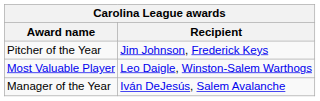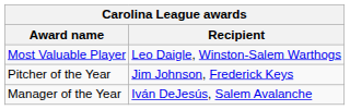 <table class="wikitable">
 <tr>
 <th colspan="2">Carolina League awards</th>
 </tr>
 <tr>
 <th>Award name</th>
 <th>Recipient</th>
 </tr>
 <tr>
+<td><a href='#'>Most Valuable Player</a></td>
+<td><a href='#'>Leo Daigle</a>, <a href='#'>Winston-Salem Warthogs</a></td>
+</tr>
+<tr>
 <td>Pitcher of the Year</td>
 <td><a href='#'>Jim Johnson</a>, <a href='#'>Frederick Keys</a></td>
-</tr>
-<tr>
-<td><a href='#'>Most Valuable Player</a></td>
-<td><a href='#'>Leo Daigle</a>, <a href='#'>Winston-Salem Warthogs</a></td>
 </tr>
 <tr>
 <td>Manager of the Year</td>
 <td><a href='#'>Iván DeJesús</a>, <a href='#'>Salem Avalanche</a></td>
 </tr>
 </table>
